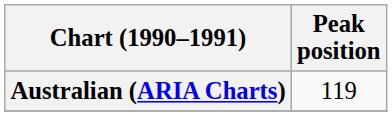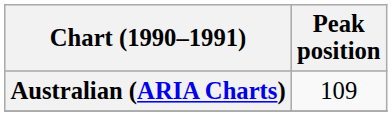 <table class="wikitable sortable plainrowheaders" style="text-align:center">
 <tr>
 <th scope="col">Chart (1990–1991)</th>
 <th scope="col">Peak<br>position</th>
 </tr>
 <tr>
 <th scope="row">Australian (<a href='#'>ARIA Charts</a>)</th>
-<td align="center">119</td>
+<td align="center">109</td>
 </tr>
 <tr>
 </tr>
 <tr>
 </tr>
 </table>
